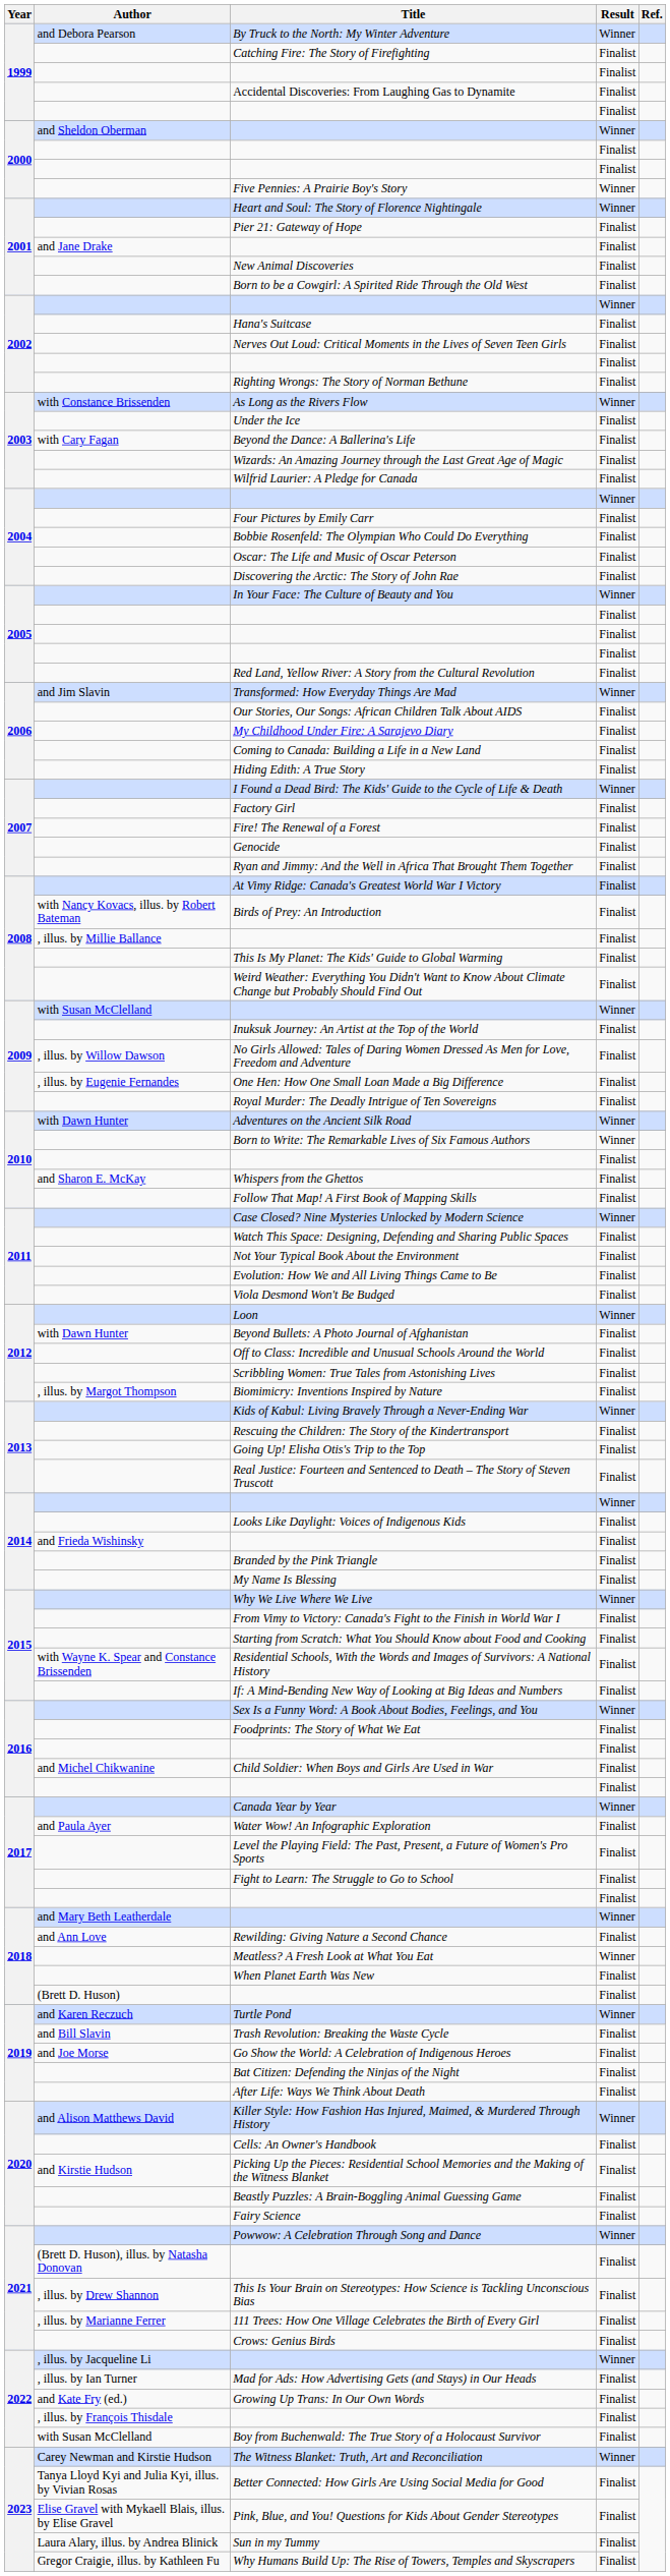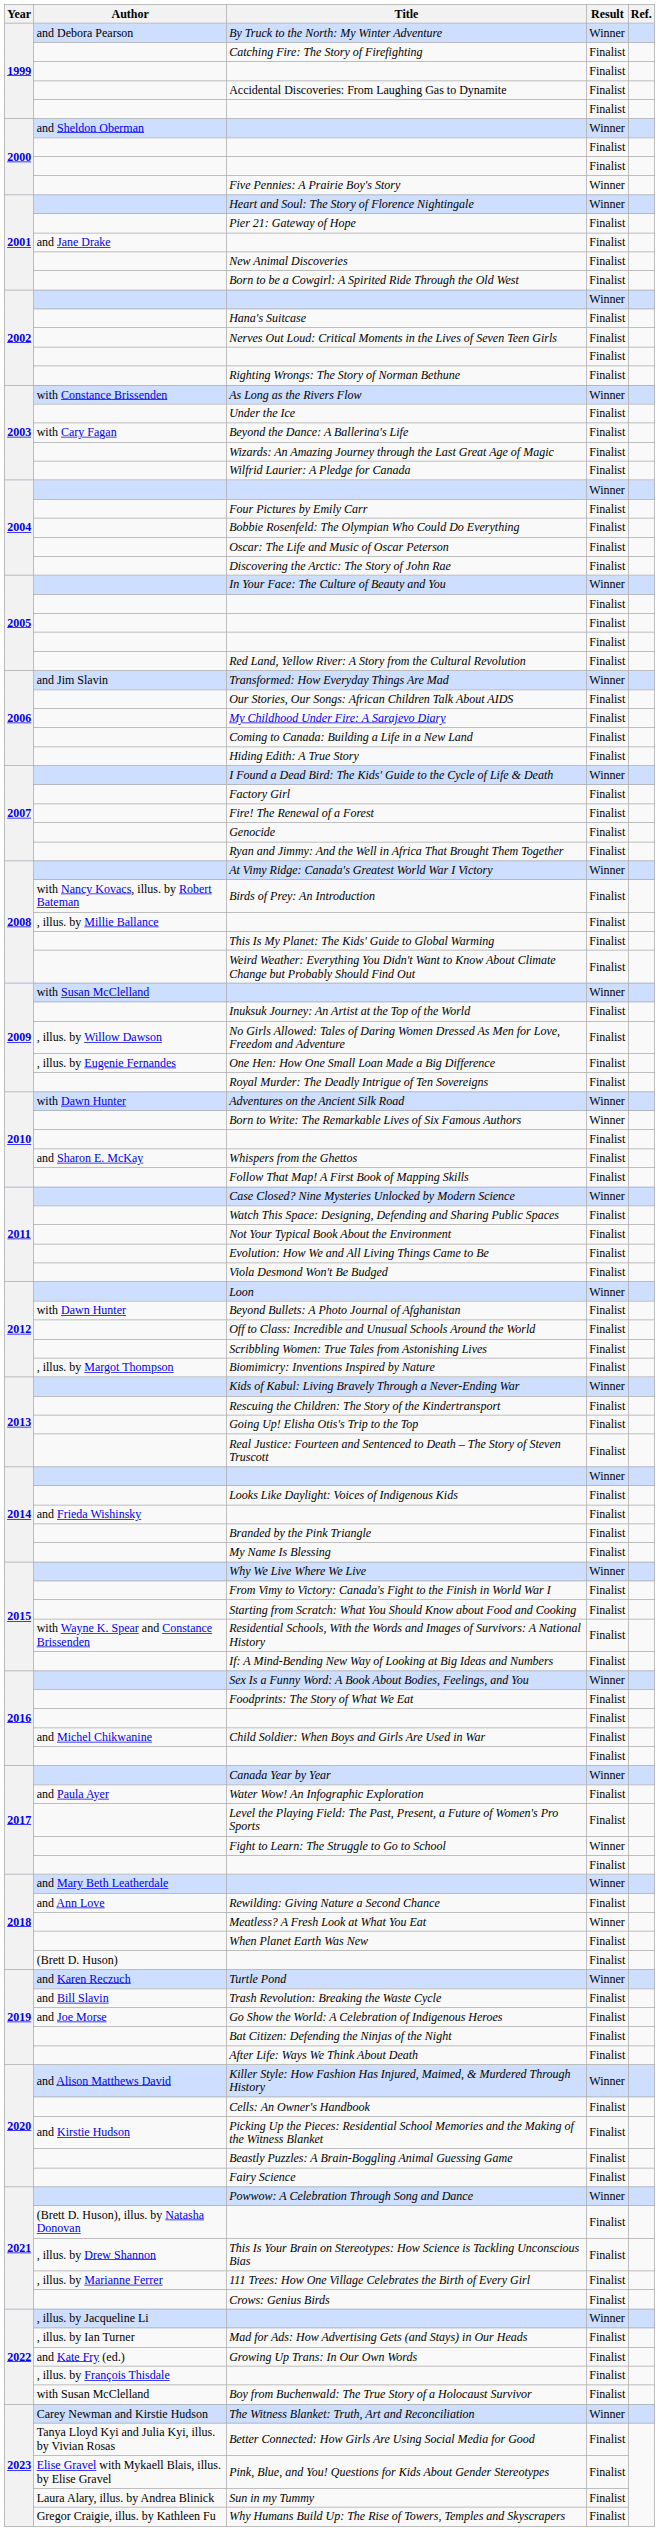 <table class="wikitable sortable mw-collapsible">
 <tr>
 <th>Year</th>
 <th>Author</th>
 <th>Title</th>
 <th>Result</th>
 <th>Ref.</th>
 </tr>
 <tr style=background:#cddeff>
 <th rowspan="5"><a href='#'>1999</a></th>
 <td> and Debora Pearson</td>
 <td><em>By Truck to the North: My Winter Adventure</em></td>
 <td>Winner</td>
 <td></td>
 </tr>
 <tr>
 <td></td>
 <td><em>Catching Fire: The Story of Firefighting</em></td>
 <td>Finalist</td>
 <td></td>
 </tr>
 <tr>
 <td></td>
 <td></td>
 <td>Finalist</td>
 <td></td>
 </tr>
 <tr>
 <td></td>
 <td>Accidental Discoveries: From Laughing Gas to Dynamite</td>
 <td>Finalist</td>
 <td></td>
 </tr>
 <tr>
 <td></td>
 <td></td>
 <td>Finalist</td>
 <td></td>
 </tr>
 <tr style=background:#cddeff>
 <th rowspan="4"><a href='#'>2000</a></th>
 <td> and <a href='#'>Sheldon Oberman</a></td>
 <td></td>
 <td>Winner</td>
 <td></td>
 </tr>
 <tr>
 <td></td>
 <td></td>
 <td>Finalist</td>
 <td></td>
 </tr>
 <tr>
 <td></td>
 <td></td>
 <td>Finalist</td>
 <td></td>
 </tr>
 <tr>
 <td></td>
 <td><em>Five Pennies: A Prairie Boy's Story</em></td>
 <td>Winner</td>
 <td></td>
 </tr>
 <tr style=background:#cddeff>
 <th rowspan="5"><a href='#'>2001</a></th>
 <td></td>
 <td><em>Heart and Soul: The Story of Florence Nightingale</em></td>
 <td>Winner</td>
 <td></td>
 </tr>
 <tr>
 <td></td>
 <td><em>Pier 21: Gateway of Hope</em></td>
 <td>Finalist</td>
 <td></td>
 </tr>
 <tr>
 <td> and <a href='#'>Jane Drake</a></td>
 <td></td>
 <td>Finalist</td>
 <td></td>
 </tr>
 <tr>
 <td></td>
 <td><em>New Animal Discoveries</em></td>
 <td>Finalist</td>
 <td></td>
 </tr>
 <tr>
 <td></td>
 <td><em>Born to be a Cowgirl: A Spirited Ride Through the Old West</em></td>
 <td>Finalist</td>
 <td></td>
 </tr>
 <tr style=background:#cddeff>
 <th rowspan="5"><a href='#'>2002</a></th>
 <td></td>
 <td></td>
 <td>Winner</td>
 <td></td>
 </tr>
 <tr>
 <td></td>
 <td><em>Hana's Suitcase</em></td>
 <td>Finalist</td>
 <td></td>
 </tr>
 <tr>
 <td></td>
 <td><em>Nerves Out Loud: Critical Moments in the Lives of Seven Teen Girls</em></td>
 <td>Finalist</td>
 <td></td>
 </tr>
 <tr>
 <td></td>
 <td></td>
 <td>Finalist</td>
 <td></td>
 </tr>
 <tr>
 <td></td>
 <td><em>Righting Wrongs: The Story of Norman Bethune</em></td>
 <td>Finalist</td>
 <td></td>
 </tr>
 <tr style=background:#cddeff>
 <th rowspan="5"><a href='#'>2003</a></th>
 <td> with <a href='#'>Constance Brissenden</a></td>
 <td><em>As Long as the Rivers Flow</em></td>
 <td>Winner</td>
 <td></td>
 </tr>
 <tr>
 <td></td>
 <td><em>Under the Ice</em></td>
 <td>Finalist</td>
 <td></td>
 </tr>
 <tr>
 <td> with <a href='#'>Cary Fagan</a></td>
 <td><em>Beyond the Dance: A Ballerina's Life</em></td>
 <td>Finalist</td>
 <td></td>
 </tr>
 <tr>
 <td></td>
 <td><em>Wizards: An Amazing Journey through the Last Great Age of Magic</em></td>
 <td>Finalist</td>
 <td></td>
 </tr>
 <tr>
 <td></td>
 <td><em>Wilfrid Laurier: A Pledge for Canada</em></td>
 <td>Finalist</td>
 <td></td>
 </tr>
 <tr style=background:#cddeff>
 <th rowspan="5"><a href='#'>2004</a></th>
 <td></td>
 <td></td>
 <td>Winner</td>
 <td></td>
 </tr>
 <tr>
 <td></td>
 <td><em>Four Pictures by Emily Carr</em></td>
 <td>Finalist</td>
 <td></td>
 </tr>
 <tr>
 <td></td>
 <td><em>Bobbie Rosenfeld: The Olympian Who Could Do Everything</em></td>
 <td>Finalist</td>
 <td></td>
 </tr>
 <tr>
 <td></td>
 <td><em>Oscar: The Life and Music of Oscar Peterson</em></td>
 <td>Finalist</td>
 <td></td>
 </tr>
 <tr>
 <td></td>
 <td><em>Discovering the Arctic: The Story of John Rae</em></td>
 <td>Finalist</td>
 <td></td>
 </tr>
 <tr style=background:#cddeff>
 <th rowspan="5"><a href='#'>2005</a></th>
 <td></td>
 <td><em>In Your Face: The Culture of Beauty and You</em></td>
 <td>Winner</td>
 <td></td>
 </tr>
 <tr>
 <td></td>
 <td></td>
 <td>Finalist</td>
 <td></td>
 </tr>
 <tr>
 <td></td>
 <td></td>
 <td>Finalist</td>
 <td></td>
 </tr>
 <tr>
 <td></td>
 <td></td>
 <td>Finalist</td>
 <td></td>
 </tr>
 <tr>
 <td></td>
 <td><em>Red Land, Yellow River: A Story from the Cultural Revolution</em></td>
 <td>Finalist</td>
 <td></td>
 </tr>
 <tr style=background:#cddeff>
 <th rowspan="5"><a href='#'>2006</a></th>
 <td> and Jim Slavin</td>
 <td><em>Transformed: How Everyday Things Are Mad</em></td>
 <td>Winner</td>
 <td></td>
 </tr>
 <tr>
 <td></td>
 <td><em>Our Stories, Our Songs: African Children Talk About AIDS</em></td>
 <td>Finalist</td>
 <td></td>
 </tr>
 <tr>
 <td></td>
 <td><em><a href='#'>My Childhood Under Fire: A Sarajevo Diary</a></em></td>
 <td>Finalist</td>
 <td></td>
 </tr>
 <tr>
 <td></td>
 <td><em>Coming to Canada: Building a Life in a New Land</em></td>
 <td>Finalist</td>
 <td></td>
 </tr>
 <tr>
 <td></td>
 <td><em>Hiding Edith: A True Story</em></td>
 <td>Finalist</td>
 <td></td>
 </tr>
 <tr style=background:#cddeff>
 <th rowspan="5"><a href='#'>2007</a></th>
 <td></td>
 <td><em>I Found a Dead Bird: The Kids' Guide to the Cycle of Life & Death</em></td>
 <td>Winner</td>
 <td></td>
 </tr>
 <tr>
 <td></td>
 <td><em>Factory Girl</em></td>
 <td>Finalist</td>
 <td></td>
 </tr>
 <tr>
 <td></td>
 <td><em>Fire! The Renewal of a Forest</em></td>
 <td>Finalist</td>
 <td></td>
 </tr>
 <tr>
 <td></td>
 <td><em>Genocide</em></td>
 <td>Finalist</td>
 <td></td>
 </tr>
 <tr>
 <td></td>
 <td><em>Ryan and Jimmy: And the Well in Africa That Brought Them Together</em></td>
 <td>Finalist</td>
 <td></td>
 </tr>
 <tr style="background:#cddeff">
 <th rowspan="5"><a href='#'>2008</a></th>
 <td></td>
 <td><em>At Vimy Ridge: Canada's Greatest World War I Victory</em></td>
-<td>Finalist</td>
+<td>Winner</td>
 <td></td>
 </tr>
 <tr>
 <td> with <a href='#'>Nancy Kovacs</a>, illus. by <a href='#'>Robert Bateman</a></td>
 <td><em>Birds of Prey: An Introduction</em></td>
 <td>Finalist</td>
 <td></td>
 </tr>
 <tr>
 <td>, illus. by <a href='#'>Millie Ballance</a></td>
 <td></td>
 <td>Finalist</td>
 <td></td>
 </tr>
 <tr>
 <td></td>
 <td><em>This Is My Planet: The Kids' Guide to Global Warming</em></td>
 <td>Finalist</td>
 <td></td>
 </tr>
 <tr>
 <td></td>
 <td><em>Weird Weather: Everything You Didn't Want to Know About Climate Change but Probably Should Find Out</em></td>
 <td>Finalist</td>
 <td></td>
 </tr>
 <tr style="background:#cddeff">
 <th rowspan="5"><a href='#'>2009</a></th>
 <td> with <a href='#'>Susan McClelland</a></td>
 <td></td>
 <td>Winner</td>
 <td></td>
 </tr>
 <tr>
 <td></td>
 <td><em>Inuksuk Journey: An Artist at the Top of the World</em></td>
 <td>Finalist</td>
 <td></td>
 </tr>
 <tr>
 <td>, illus. by <a href='#'>Willow Dawson</a></td>
 <td><em>No Girls Allowed: Tales of Daring Women Dressed As Men for Love, Freedom and Adventure</em></td>
 <td>Finalist</td>
 <td></td>
 </tr>
 <tr>
 <td>, illus. by <a href='#'>Eugenie Fernandes</a></td>
 <td><em>One Hen: How One Small Loan Made a Big Difference</em></td>
 <td>Finalist</td>
 <td></td>
 </tr>
 <tr>
 <td></td>
 <td><em>Royal Murder: The Deadly Intrigue of Ten Sovereigns</em></td>
 <td>Finalist</td>
 <td></td>
 </tr>
 <tr style=background:#cddeff>
 <th rowspan="5"><a href='#'>2010</a></th>
 <td> with <a href='#'>Dawn Hunter</a></td>
 <td><em>Adventures on the Ancient Silk Road</em></td>
 <td>Winner</td>
 <td></td>
 </tr>
 <tr>
 <td></td>
 <td><em>Born to Write: The Remarkable Lives of Six Famous Authors</em></td>
 <td>Winner</td>
 <td></td>
 </tr>
 <tr>
 <td></td>
 <td></td>
 <td>Finalist</td>
 <td></td>
 </tr>
 <tr>
 <td> and <a href='#'>Sharon E. McKay</a></td>
 <td><em>Whispers from the Ghettos</em></td>
 <td>Finalist</td>
 <td></td>
 </tr>
 <tr>
 <td></td>
 <td><em>Follow That Map! A First Book of Mapping Skills</em></td>
 <td>Finalist</td>
 <td></td>
 </tr>
 <tr style=background:#cddeff>
 <th rowspan="5"><a href='#'>2011</a></th>
 <td></td>
 <td><em>Case Closed? Nine Mysteries Unlocked by Modern Science</em></td>
 <td>Winner</td>
 <td></td>
 </tr>
 <tr>
 <td></td>
 <td><em>Watch This Space: Designing, Defending and Sharing Public Spaces</em></td>
 <td>Finalist</td>
 <td></td>
 </tr>
 <tr>
 <td></td>
 <td><em>Not Your Typical Book About the Environment</em></td>
 <td>Finalist</td>
 <td></td>
 </tr>
 <tr>
 <td></td>
 <td><em>Evolution: How We and All Living Things Came to Be</em></td>
 <td>Finalist</td>
 <td></td>
 </tr>
 <tr>
 <td></td>
 <td><em>Viola Desmond Won't Be Budged</em></td>
 <td>Finalist</td>
 <td></td>
 </tr>
 <tr style=background:#cddeff>
 <th rowspan="5"><a href='#'>2012</a></th>
 <td></td>
 <td><em>Loon</em></td>
 <td>Winner</td>
 <td></td>
 </tr>
 <tr>
 <td> with <a href='#'>Dawn Hunter</a></td>
 <td><em>Beyond Bullets: A Photo Journal of Afghanistan</em></td>
 <td>Finalist</td>
 <td></td>
 </tr>
 <tr>
 <td></td>
 <td><em>Off to Class: Incredible and Unusual Schools Around the World</em></td>
 <td>Finalist</td>
 <td></td>
 </tr>
 <tr>
 <td></td>
 <td><em>Scribbling Women: True Tales from Astonishing Lives</em></td>
 <td>Finalist</td>
 <td></td>
 </tr>
 <tr>
 <td>, illus. by <a href='#'>Margot Thompson</a></td>
 <td><em>Biomimicry: Inventions Inspired by Nature</em></td>
 <td>Finalist</td>
 <td></td>
 </tr>
 <tr style=background:#cddeff>
 <th rowspan="4"><a href='#'>2013</a></th>
 <td></td>
 <td><em>Kids of Kabul: Living Bravely Through a Never-Ending War</em></td>
 <td>Winner</td>
 <td></td>
 </tr>
 <tr>
 <td></td>
 <td><em>Rescuing the Children: The Story of the Kindertransport</em></td>
 <td>Finalist</td>
 <td></td>
 </tr>
 <tr>
 <td></td>
 <td><em>Going Up! Elisha Otis's Trip to the Top</em></td>
 <td>Finalist</td>
 <td></td>
 </tr>
 <tr>
 <td></td>
 <td><em>Real Justice: Fourteen and Sentenced to Death – The Story of Steven Truscott</em></td>
 <td>Finalist</td>
 <td></td>
 </tr>
 <tr style=background:#cddeff>
 <th rowspan="5"><a href='#'>2014</a></th>
 <td></td>
 <td></td>
 <td>Winner</td>
 <td></td>
 </tr>
 <tr>
 <td></td>
 <td><em>Looks Like Daylight: Voices of Indigenous Kids</em></td>
 <td>Finalist</td>
 <td></td>
 </tr>
 <tr>
 <td> and <a href='#'>Frieda Wishinsky</a></td>
 <td></td>
 <td>Finalist</td>
 <td></td>
 </tr>
 <tr>
 <td></td>
 <td><em>Branded by the Pink Triangle</em></td>
 <td>Finalist</td>
 <td></td>
 </tr>
 <tr>
 <td></td>
 <td><em>My Name Is Blessing</em></td>
 <td>Finalist</td>
 <td></td>
 </tr>
 <tr style=background:#cddeff>
 <th rowspan="5"><a href='#'>2015</a></th>
 <td></td>
 <td><em>Why We Live Where We Live</em></td>
 <td>Winner</td>
 <td></td>
 </tr>
 <tr>
 <td></td>
 <td><em>From Vimy to Victory: Canada's Fight to the Finish in World War I</em></td>
 <td>Finalist</td>
 <td></td>
 </tr>
 <tr>
 <td></td>
 <td><em>Starting from Scratch: What You Should Know about Food and Cooking</em></td>
 <td>Finalist</td>
 <td></td>
 </tr>
 <tr>
 <td> with <a href='#'>Wayne K. Spear</a> and <a href='#'>Constance Brissenden</a></td>
 <td><em>Residential Schools, With the Words and Images of Survivors: A National History</em></td>
 <td>Finalist</td>
 <td></td>
 </tr>
 <tr>
 <td></td>
 <td><em>If: A Mind-Bending New Way of Looking at Big Ideas and Numbers</em></td>
 <td>Finalist</td>
 <td></td>
 </tr>
 <tr style=background:#cddeff>
 <th rowspan="5"><a href='#'>2016</a></th>
 <td></td>
 <td><em>Sex Is a Funny Word: A Book About Bodies, Feelings, and You</em></td>
 <td>Winner</td>
 <td></td>
 </tr>
 <tr>
 <td></td>
 <td><em>Foodprints: The Story of What We Eat</em></td>
 <td>Finalist</td>
 <td></td>
 </tr>
 <tr>
 <td></td>
 <td></td>
 <td>Finalist</td>
 <td></td>
 </tr>
 <tr>
 <td> and <a href='#'>Michel Chikwanine</a></td>
 <td><em>Child Soldier: When Boys and Girls Are Used in War</em></td>
 <td>Finalist</td>
 <td></td>
 </tr>
 <tr>
 <td></td>
 <td></td>
 <td>Finalist</td>
 <td></td>
 </tr>
 <tr style=background:#cddeff>
 <th rowspan="5"><a href='#'>2017</a></th>
 <td></td>
 <td><em>Canada Year by Year</em></td>
 <td>Winner</td>
 <td></td>
 </tr>
 <tr>
 <td> and <a href='#'>Paula Ayer</a></td>
 <td><em>Water Wow! An Infographic Exploration</em></td>
 <td>Finalist</td>
 <td></td>
 </tr>
 <tr>
 <td></td>
 <td><em>Level the Playing Field: The Past, Present, a Future of Women's Pro Sports</em></td>
 <td>Finalist</td>
 <td></td>
 </tr>
 <tr>
 <td></td>
 <td><em>Fight to Learn: The Struggle to Go to School</em></td>
-<td>Finalist</td>
+<td>Winner</td>
 <td></td>
 </tr>
 <tr>
 <td></td>
 <td></td>
 <td>Finalist</td>
 <td></td>
 </tr>
 <tr style=background:#cddeff>
 <th rowspan="5"><a href='#'>2018</a></th>
 <td> and <a href='#'>Mary Beth Leatherdale</a></td>
 <td></td>
 <td>Winner</td>
 <td></td>
 </tr>
 <tr>
 <td> and <a href='#'>Ann Love</a></td>
 <td><em>Rewilding: Giving Nature a Second Chance</em></td>
 <td>Finalist</td>
 <td></td>
 </tr>
 <tr>
 <td></td>
 <td><em>Meatless? A Fresh Look at What You Eat</em></td>
 <td>Winner</td>
 <td></td>
 </tr>
 <tr>
 <td></td>
 <td><em>When Planet Earth Was New</em></td>
 <td>Finalist</td>
 <td></td>
 </tr>
 <tr>
 <td> (Brett D. Huson)</td>
 <td></td>
 <td>Finalist</td>
 <td></td>
 </tr>
 <tr style=background:#cddeff>
 <th rowspan="5"><a href='#'>2019</a></th>
 <td> and <a href='#'>Karen Reczuch</a></td>
 <td><em>Turtle Pond</em></td>
 <td>Winner</td>
 <td></td>
 </tr>
 <tr>
 <td> and <a href='#'>Bill Slavin</a></td>
 <td><em>Trash Revolution: Breaking the Waste Cycle</em></td>
 <td>Finalist</td>
 <td></td>
 </tr>
 <tr>
 <td> and <a href='#'>Joe Morse</a></td>
 <td><em>Go Show the World: A Celebration of Indigenous Heroes</em></td>
 <td>Finalist</td>
 <td></td>
 </tr>
 <tr>
 <td></td>
 <td><em>Bat Citizen: Defending the Ninjas of the Night</em></td>
 <td>Finalist</td>
 <td></td>
 </tr>
 <tr>
 <td></td>
 <td><em>After Life: Ways We Think About Death</em></td>
 <td>Finalist</td>
 <td></td>
 </tr>
 <tr style=background:#cddeff>
 <th rowspan="5"><a href='#'>2020</a></th>
 <td> and <a href='#'>Alison Matthews David</a></td>
 <td><em>Killer Style: How Fashion Has Injured, Maimed, & Murdered Through History</em></td>
 <td>Winner</td>
 <td></td>
 </tr>
 <tr>
 <td></td>
 <td><em>Cells: An Owner's Handbook</em></td>
 <td>Finalist</td>
 <td></td>
 </tr>
 <tr>
 <td> and <a href='#'>Kirstie Hudson</a></td>
 <td><em>Picking Up the Pieces: Residential School Memories and the Making of the Witness Blanket</em></td>
 <td>Finalist</td>
 <td></td>
 </tr>
 <tr>
 <td></td>
 <td><em>Beastly Puzzles: A Brain-Boggling Animal Guessing Game</em></td>
 <td>Finalist</td>
 <td></td>
 </tr>
 <tr>
 <td></td>
 <td><em>Fairy Science</em></td>
 <td>Finalist</td>
 <td></td>
 </tr>
 <tr style=background:#cddeff>
 <th rowspan="5"><a href='#'>2021</a></th>
 <td></td>
 <td><em>Powwow: A Celebration Through Song and Dance</em></td>
 <td>Winner</td>
 <td></td>
 </tr>
 <tr>
 <td> (Brett D. Huson), illus. by <a href='#'>Natasha Donovan</a></td>
 <td></td>
 <td>Finalist</td>
 <td></td>
 </tr>
 <tr>
 <td>, illus. by <a href='#'>Drew Shannon</a></td>
 <td><em>This Is Your Brain on Stereotypes: How Science is Tackling Unconscious Bias</em></td>
 <td>Finalist</td>
 <td></td>
 </tr>
 <tr>
 <td>, illus. by <a href='#'>Marianne Ferrer</a></td>
 <td><em>111 Trees: How One Village Celebrates the Birth of Every Girl</em></td>
 <td>Finalist</td>
 <td></td>
 </tr>
 <tr>
 <td></td>
 <td><em>Crows: Genius Birds</em></td>
 <td>Finalist</td>
 <td></td>
 </tr>
 <tr style=background:#cddeff>
 <th rowspan="5"><a href='#'>2022</a></th>
 <td>, illus. by Jacqueline Li</td>
 <td></td>
 <td>Winner</td>
 <td></td>
 </tr>
 <tr>
 <td>, illus. by Ian Turner</td>
 <td><em>Mad for Ads: How Advertising Gets (and Stays) in Our Heads</em></td>
 <td>Finalist</td>
 <td></td>
 </tr>
 <tr>
 <td> and <a href='#'>Kate Fry</a> (ed.)</td>
 <td><em>Growing Up Trans: In Our Own Words</em></td>
 <td>Finalist</td>
 <td></td>
 </tr>
 <tr>
 <td>, illus. by <a href='#'>François Thisdale</a></td>
 <td></td>
 <td>Finalist</td>
 <td></td>
 </tr>
 <tr>
 <td> with Susan McClelland</td>
 <td><em>Boy from Buchenwald: The True Story of a Holocaust Survivor</em></td>
 <td>Finalist</td>
 <td></td>
 </tr>
 <tr |- style=background:#cddeff>
 <th rowspan="5"><a href='#'>2023</a></th>
 <td>Carey Newman and Kirstie Hudson</td>
 <td><em>The Witness Blanket: Truth, Art and Reconciliation</em></td>
 <td>Winner</td>
 <td></td>
 </tr>
 <tr>
 <td>Tanya Lloyd Kyi and Julia Kyi, illus. by Vivian Rosas</td>
 <td><em>Better Connected: How Girls Are Using Social Media for Good</em></td>
 <td>Finalist</td>
 <td rowspan="4"></td>
 </tr>
 <tr>
 <td><a href='#'>Elise Gravel</a> with Mykaell Blais, illus. by Elise Gravel</td>
 <td><em>Pink, Blue, and You! Questions for Kids About Gender Stereotypes</em></td>
 <td>Finalist</td>
 </tr>
 <tr>
 <td>Laura Alary, illus. by Andrea Blinick</td>
 <td><em>Sun in my Tummy</em></td>
 <td>Finalist</td>
 </tr>
 <tr>
 <td>Gregor Craigie, illus. by Kathleen Fu</td>
 <td><em>Why Humans Build Up: The Rise of Towers, Temples and Skyscrapers</em></td>
 <td>Finalist</td>
 </tr>
 </table>
